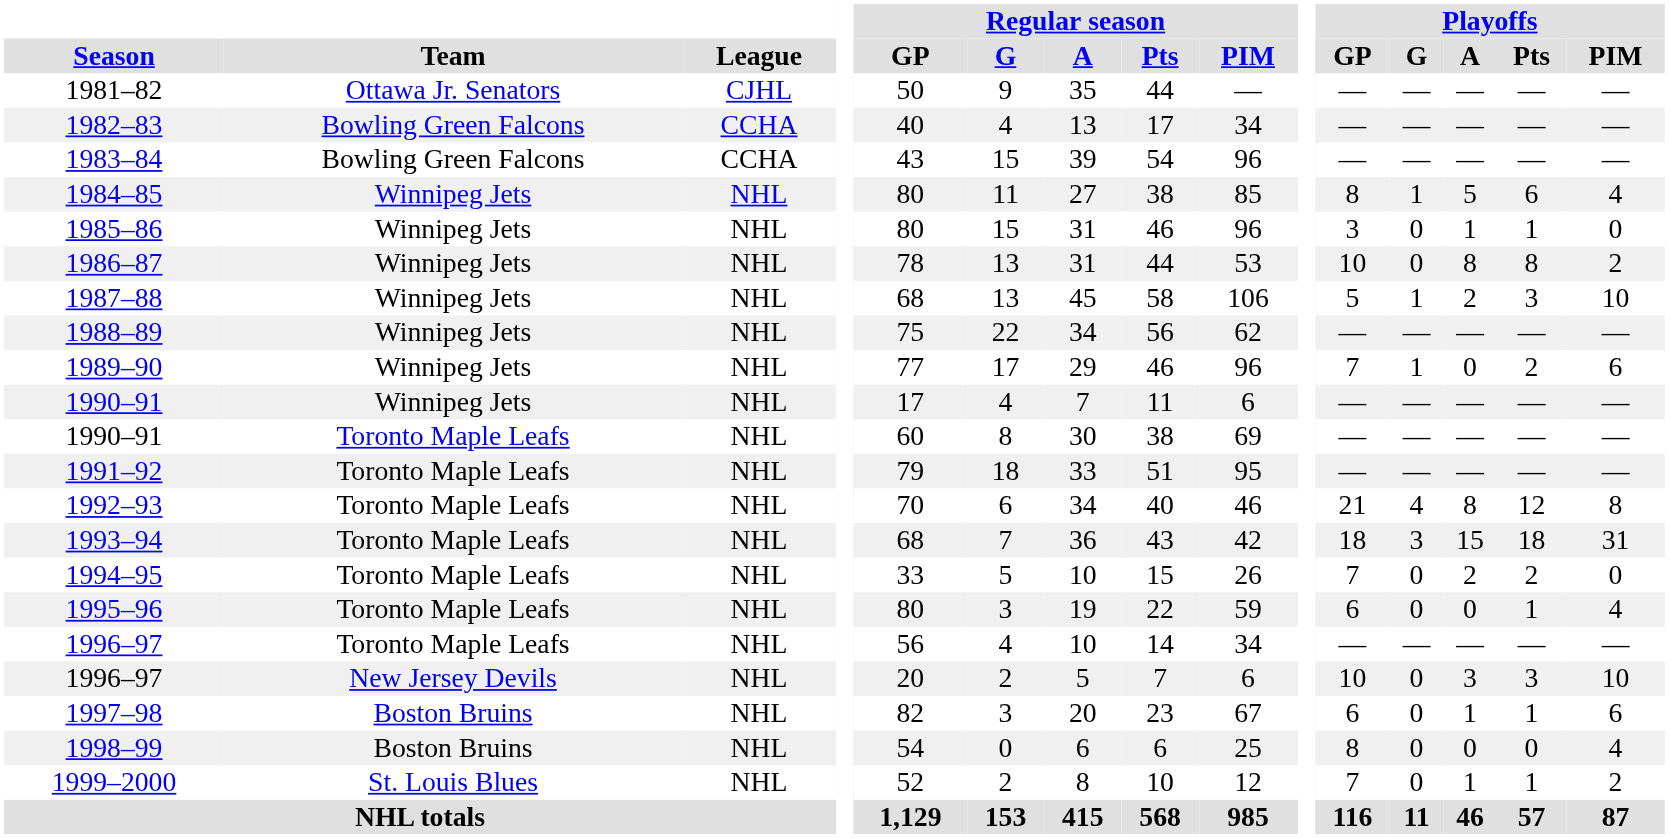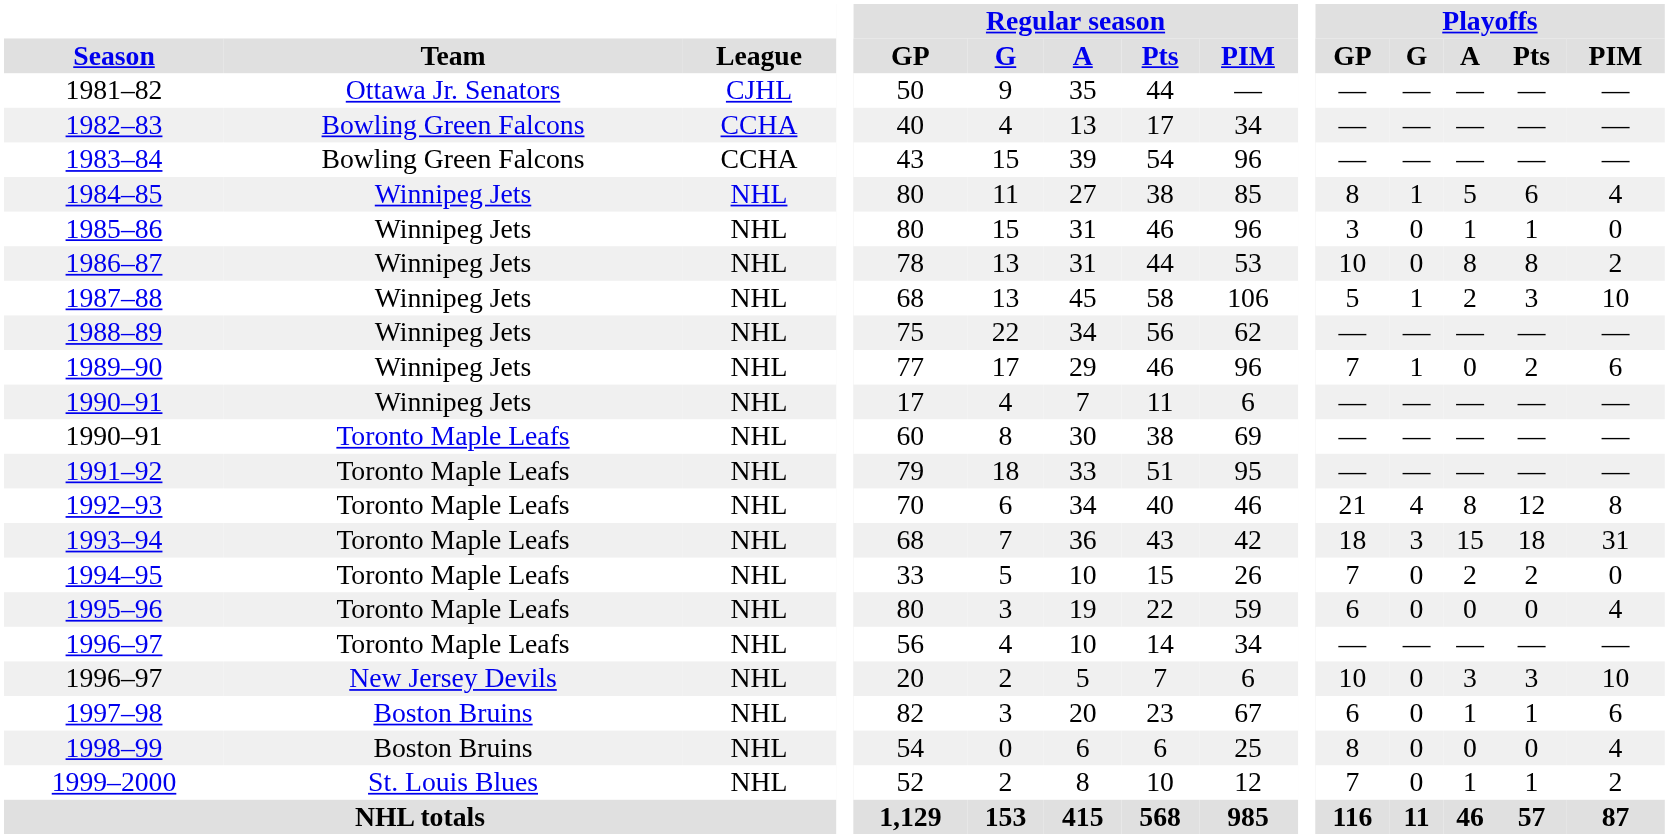 <table border="0" cellpadding="1" cellspacing="0" style="text-align:center; width:60em">
 <tr bgcolor="#e0e0e0">
 <th colspan="3" bgcolor="#ffffff"> </th>
 <th rowspan="99" bgcolor="#ffffff"> </th>
 <th colspan="5"><a href='#'>Regular season</a></th>
 <th rowspan="99" bgcolor="#ffffff"> </th>
 <th colspan="5"><a href='#'>Playoffs</a></th>
 </tr>
 <tr bgcolor="#e0e0e0">
 <th><a href='#'>Season</a></th>
 <th>Team</th>
 <th>League</th>
 <th>GP</th>
 <th><a href='#'>G</a></th>
 <th><a href='#'>A</a></th>
 <th><a href='#'>Pts</a></th>
 <th><a href='#'>PIM</a></th>
 <th>GP</th>
 <th>G</th>
 <th>A</th>
 <th>Pts</th>
 <th>PIM</th>
 </tr>
 <tr>
 <td>1981–82</td>
 <td><a href='#'>Ottawa Jr. Senators</a></td>
 <td><a href='#'>CJHL</a></td>
 <td>50</td>
 <td>9</td>
 <td>35</td>
 <td>44</td>
 <td>—</td>
 <td>—</td>
 <td>—</td>
 <td>—</td>
 <td>—</td>
 <td>—</td>
 </tr>
 <tr bgcolor="#f0f0f0">
 <td><a href='#'>1982–83</a></td>
 <td><a href='#'>Bowling Green Falcons</a></td>
 <td><a href='#'>CCHA</a></td>
 <td>40</td>
 <td>4</td>
 <td>13</td>
 <td>17</td>
 <td>34</td>
 <td>—</td>
 <td>—</td>
 <td>—</td>
 <td>—</td>
 <td>—</td>
 </tr>
 <tr>
 <td><a href='#'>1983–84</a></td>
 <td>Bowling Green Falcons</td>
 <td>CCHA</td>
 <td>43</td>
 <td>15</td>
 <td>39</td>
 <td>54</td>
 <td>96</td>
 <td>—</td>
 <td>—</td>
 <td>—</td>
 <td>—</td>
 <td>—</td>
 </tr>
 <tr bgcolor="#f0f0f0">
 <td><a href='#'>1984–85</a></td>
 <td><a href='#'>Winnipeg Jets</a></td>
 <td><a href='#'>NHL</a></td>
 <td>80</td>
 <td>11</td>
 <td>27</td>
 <td>38</td>
 <td>85</td>
 <td>8</td>
 <td>1</td>
 <td>5</td>
 <td>6</td>
 <td>4</td>
 </tr>
 <tr>
 <td><a href='#'>1985–86</a></td>
 <td>Winnipeg Jets</td>
 <td>NHL</td>
 <td>80</td>
 <td>15</td>
 <td>31</td>
 <td>46</td>
 <td>96</td>
 <td>3</td>
 <td>0</td>
 <td>1</td>
 <td>1</td>
 <td>0</td>
 </tr>
 <tr bgcolor="#f0f0f0">
 <td><a href='#'>1986–87</a></td>
 <td>Winnipeg Jets</td>
 <td>NHL</td>
 <td>78</td>
 <td>13</td>
 <td>31</td>
 <td>44</td>
 <td>53</td>
 <td>10</td>
 <td>0</td>
 <td>8</td>
 <td>8</td>
 <td>2</td>
 </tr>
 <tr>
 <td><a href='#'>1987–88</a></td>
 <td>Winnipeg Jets</td>
 <td>NHL</td>
 <td>68</td>
 <td>13</td>
 <td>45</td>
 <td>58</td>
 <td>106</td>
 <td>5</td>
 <td>1</td>
 <td>2</td>
 <td>3</td>
 <td>10</td>
 </tr>
 <tr bgcolor="#f0f0f0">
 <td><a href='#'>1988–89</a></td>
 <td>Winnipeg Jets</td>
 <td>NHL</td>
 <td>75</td>
 <td>22</td>
 <td>34</td>
 <td>56</td>
 <td>62</td>
 <td>—</td>
 <td>—</td>
 <td>—</td>
 <td>—</td>
 <td>—</td>
 </tr>
 <tr>
 <td><a href='#'>1989–90</a></td>
 <td>Winnipeg Jets</td>
 <td>NHL</td>
 <td>77</td>
 <td>17</td>
 <td>29</td>
 <td>46</td>
 <td>96</td>
 <td>7</td>
 <td>1</td>
 <td>0</td>
 <td>2</td>
 <td>6</td>
 </tr>
 <tr bgcolor="#f0f0f0">
 <td><a href='#'>1990–91</a></td>
 <td>Winnipeg Jets</td>
 <td>NHL</td>
 <td>17</td>
 <td>4</td>
 <td>7</td>
 <td>11</td>
 <td>6</td>
 <td>—</td>
 <td>—</td>
 <td>—</td>
 <td>—</td>
 <td>—</td>
 </tr>
 <tr>
 <td>1990–91</td>
 <td><a href='#'>Toronto Maple Leafs</a></td>
 <td>NHL</td>
 <td>60</td>
 <td>8</td>
 <td>30</td>
 <td>38</td>
 <td>69</td>
 <td>—</td>
 <td>—</td>
 <td>—</td>
 <td>—</td>
 <td>—</td>
 </tr>
 <tr bgcolor="#f0f0f0">
 <td><a href='#'>1991–92</a></td>
 <td>Toronto Maple Leafs</td>
 <td>NHL</td>
 <td>79</td>
 <td>18</td>
 <td>33</td>
 <td>51</td>
 <td>95</td>
 <td>—</td>
 <td>—</td>
 <td>—</td>
 <td>—</td>
 <td>—</td>
 </tr>
 <tr>
 <td><a href='#'>1992–93</a></td>
 <td>Toronto Maple Leafs</td>
 <td>NHL</td>
 <td>70</td>
 <td>6</td>
 <td>34</td>
 <td>40</td>
 <td>46</td>
 <td>21</td>
 <td>4</td>
 <td>8</td>
 <td>12</td>
 <td>8</td>
 </tr>
 <tr bgcolor="#f0f0f0">
 <td><a href='#'>1993–94</a></td>
 <td>Toronto Maple Leafs</td>
 <td>NHL</td>
 <td>68</td>
 <td>7</td>
 <td>36</td>
 <td>43</td>
 <td>42</td>
 <td>18</td>
 <td>3</td>
 <td>15</td>
 <td>18</td>
 <td>31</td>
 </tr>
 <tr>
 <td><a href='#'>1994–95</a></td>
 <td>Toronto Maple Leafs</td>
 <td>NHL</td>
 <td>33</td>
 <td>5</td>
 <td>10</td>
 <td>15</td>
 <td>26</td>
 <td>7</td>
 <td>0</td>
 <td>2</td>
 <td>2</td>
 <td>0</td>
 </tr>
 <tr bgcolor="#f0f0f0">
 <td><a href='#'>1995–96</a></td>
 <td>Toronto Maple Leafs</td>
 <td>NHL</td>
 <td>80</td>
 <td>3</td>
 <td>19</td>
 <td>22</td>
 <td>59</td>
 <td>6</td>
 <td>0</td>
 <td>0</td>
-<td>1</td>
+<td>0</td>
 <td>4</td>
 </tr>
 <tr>
 <td><a href='#'>1996–97</a></td>
 <td>Toronto Maple Leafs</td>
 <td>NHL</td>
 <td>56</td>
 <td>4</td>
 <td>10</td>
 <td>14</td>
 <td>34</td>
 <td>—</td>
 <td>—</td>
 <td>—</td>
 <td>—</td>
 <td>—</td>
 </tr>
 <tr bgcolor="#f0f0f0">
 <td>1996–97</td>
 <td><a href='#'>New Jersey Devils</a></td>
 <td>NHL</td>
 <td>20</td>
 <td>2</td>
 <td>5</td>
 <td>7</td>
 <td>6</td>
 <td>10</td>
 <td>0</td>
 <td>3</td>
 <td>3</td>
 <td>10</td>
 </tr>
 <tr>
 <td><a href='#'>1997–98</a></td>
 <td><a href='#'>Boston Bruins</a></td>
 <td>NHL</td>
 <td>82</td>
 <td>3</td>
 <td>20</td>
 <td>23</td>
 <td>67</td>
 <td>6</td>
 <td>0</td>
 <td>1</td>
 <td>1</td>
 <td>6</td>
 </tr>
 <tr bgcolor="#f0f0f0">
 <td><a href='#'>1998–99</a></td>
 <td>Boston Bruins</td>
 <td>NHL</td>
 <td>54</td>
 <td>0</td>
 <td>6</td>
 <td>6</td>
 <td>25</td>
 <td>8</td>
 <td>0</td>
 <td>0</td>
 <td>0</td>
 <td>4</td>
 </tr>
 <tr>
 <td><a href='#'>1999–2000</a></td>
 <td><a href='#'>St. Louis Blues</a></td>
 <td>NHL</td>
 <td>52</td>
 <td>2</td>
 <td>8</td>
 <td>10</td>
 <td>12</td>
 <td>7</td>
 <td>0</td>
 <td>1</td>
 <td>1</td>
 <td>2</td>
 </tr>
 <tr bgcolor="#e0e0e0">
 <th colspan="3">NHL totals</th>
 <th>1,129</th>
 <th>153</th>
 <th>415</th>
 <th>568</th>
 <th>985</th>
 <th>116</th>
 <th>11</th>
 <th>46</th>
 <th>57</th>
 <th>87</th>
 </tr>
 </table>
